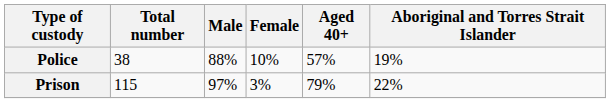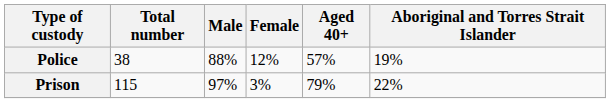 <table class="wikitable">
 <tr>
 <th>Type of custody</th>
 <th>Total number</th>
 <th>Male</th>
 <th>Female</th>
 <th>Aged 40+</th>
 <th>Aboriginal and Torres Strait Islander</th>
 </tr>
 <tr>
 <th>Police</th>
 <td>38</td>
 <td>88%</td>
-<td>10%</td>
+<td>12%</td>
 <td>57%</td>
 <td>19%</td>
 </tr>
 <tr>
 <th>Prison</th>
 <td>115</td>
 <td>97%</td>
 <td>3%</td>
 <td>79%</td>
 <td>22%</td>
 </tr>
 <tr>
 </tr>
 </table>
